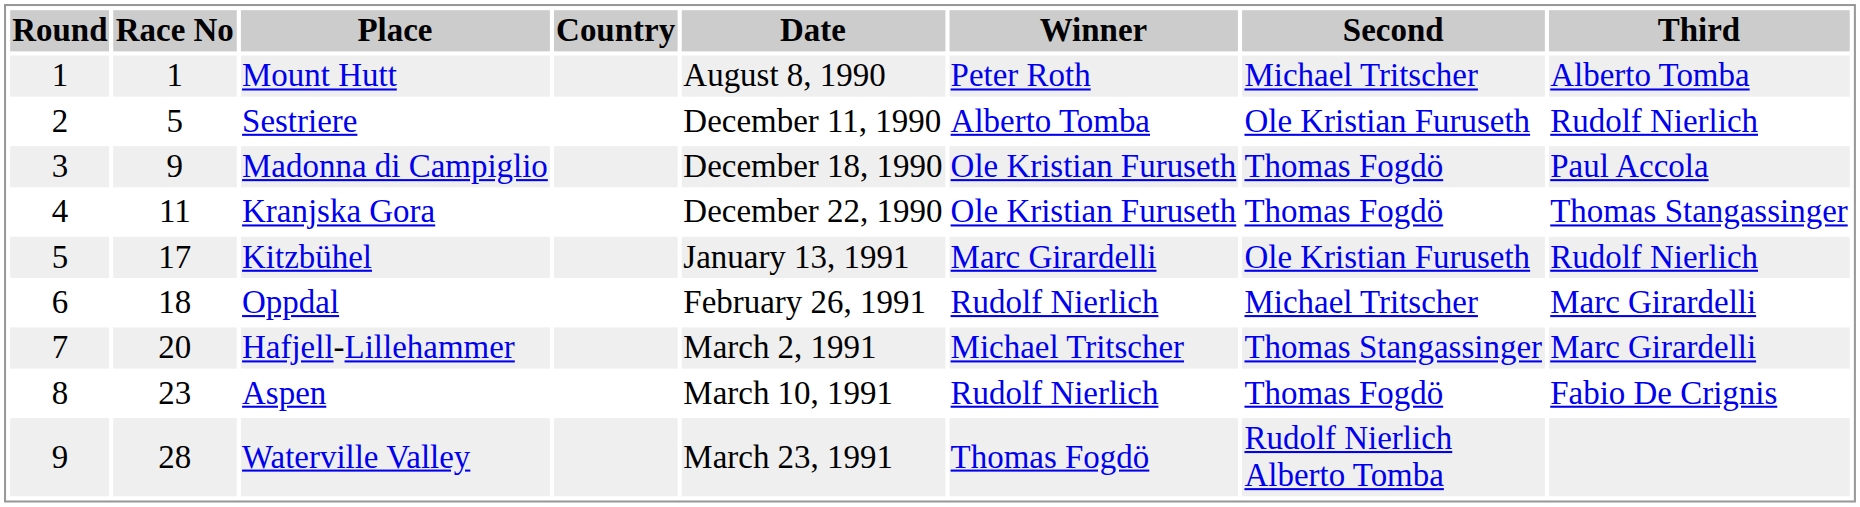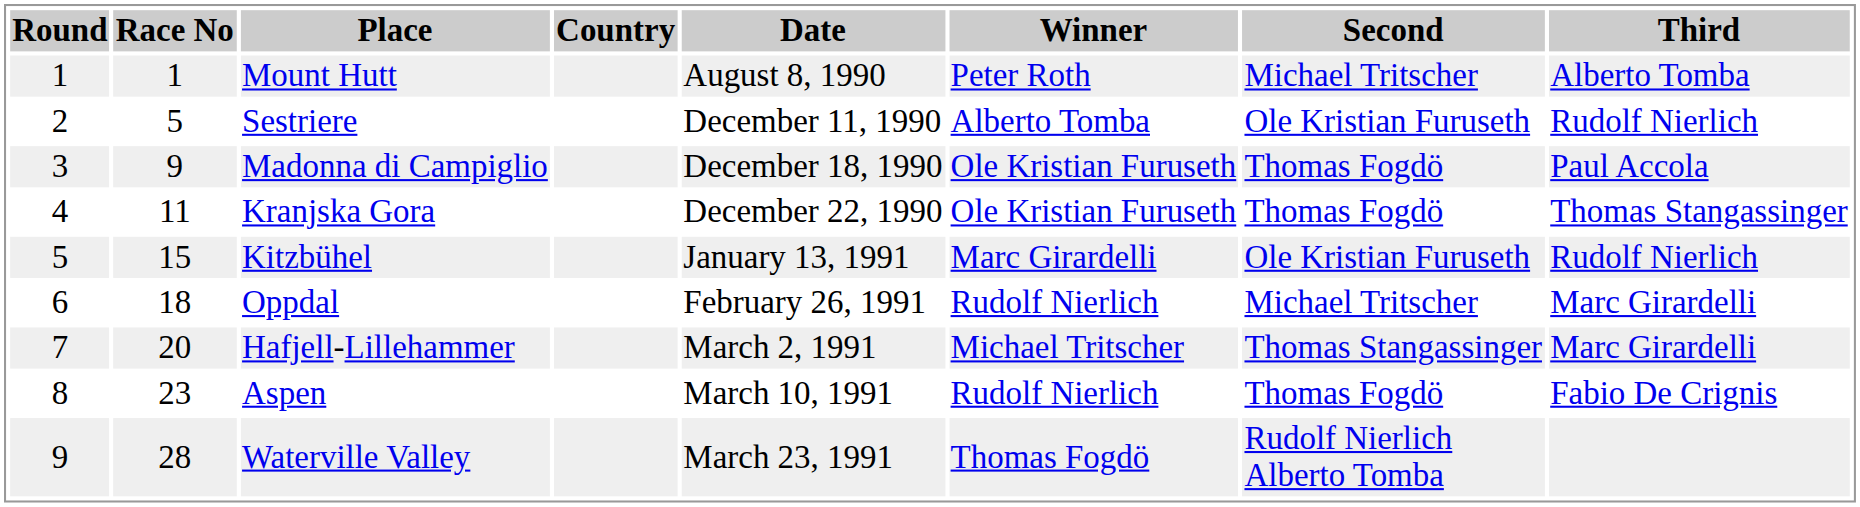 <table border="0" style="border: 1px solid #999; background-color:#FFFFFF; text-align:center">
 <tr align="center" bgcolor="#CCCCCC">
 <th>Round</th>
 <th>Race No</th>
 <th>Place</th>
 <th>Country</th>
 <th>Date</th>
 <th>Winner</th>
 <th>Second</th>
 <th>Third</th>
 </tr>
 <tr bgcolor="#EFEFEF">
 <td>1</td>
 <td>1</td>
 <td align="left"><a href='#'>Mount Hutt</a></td>
 <td align="left"></td>
 <td align="left">August 8, 1990</td>
 <td align="left"> <a href='#'>Peter Roth</a></td>
 <td align="left"> <a href='#'>Michael Tritscher</a></td>
 <td align="left"> <a href='#'>Alberto Tomba</a></td>
 </tr>
 <tr>
 <td>2</td>
 <td>5</td>
 <td align="left"><a href='#'>Sestriere</a></td>
 <td align="left"></td>
 <td align="left">December 11, 1990</td>
 <td align="left"> <a href='#'>Alberto Tomba</a></td>
 <td align="left"> <a href='#'>Ole Kristian Furuseth</a></td>
 <td align="left"> <a href='#'>Rudolf Nierlich</a></td>
 </tr>
 <tr bgcolor="#EFEFEF">
 <td>3</td>
 <td>9</td>
 <td align="left"><a href='#'>Madonna di Campiglio</a></td>
 <td align="left"></td>
 <td align="left">December 18, 1990</td>
 <td align="left"> <a href='#'>Ole Kristian Furuseth</a></td>
 <td align="left"> <a href='#'>Thomas Fogdö</a></td>
 <td align="left"> <a href='#'>Paul Accola</a></td>
 </tr>
 <tr>
 <td>4</td>
 <td>11</td>
 <td align="left"><a href='#'>Kranjska Gora</a></td>
 <td align="left"></td>
 <td align="left">December 22, 1990</td>
 <td align="left"> <a href='#'>Ole Kristian Furuseth</a></td>
 <td align="left"> <a href='#'>Thomas Fogdö</a></td>
 <td align="left"> <a href='#'>Thomas Stangassinger</a></td>
 </tr>
 <tr bgcolor="#EFEFEF">
 <td>5</td>
-<td>17</td>
+<td>15</td>
 <td align="left"><a href='#'>Kitzbühel</a></td>
 <td align="left"></td>
 <td align="left">January 13, 1991</td>
 <td align="left"> <a href='#'>Marc Girardelli</a></td>
 <td align="left"> <a href='#'>Ole Kristian Furuseth</a></td>
 <td align="left"> <a href='#'>Rudolf Nierlich</a></td>
 </tr>
 <tr>
 <td>6</td>
 <td>18</td>
 <td align="left"><a href='#'>Oppdal</a></td>
 <td align="left"></td>
 <td align="left">February 26, 1991</td>
 <td align="left"> <a href='#'>Rudolf Nierlich</a></td>
 <td align="left"> <a href='#'>Michael Tritscher</a></td>
 <td align="left"> <a href='#'>Marc Girardelli</a></td>
 </tr>
 <tr bgcolor="#EFEFEF">
 <td>7</td>
 <td>20</td>
 <td align="left"><a href='#'>Hafjell</a>-<a href='#'>Lillehammer</a></td>
 <td align="left"></td>
 <td align="left">March 2, 1991</td>
 <td align="left"> <a href='#'>Michael Tritscher</a></td>
 <td align="left"> <a href='#'>Thomas Stangassinger</a></td>
 <td align="left"> <a href='#'>Marc Girardelli</a></td>
 </tr>
 <tr>
 <td>8</td>
 <td>23</td>
 <td align="left"><a href='#'>Aspen</a></td>
 <td align="left"></td>
 <td align="left">March 10, 1991</td>
 <td align="left"> <a href='#'>Rudolf Nierlich</a></td>
 <td align="left"> <a href='#'>Thomas Fogdö</a></td>
 <td align="left"> <a href='#'>Fabio De Crignis</a></td>
 </tr>
 <tr bgcolor="#EFEFEF">
 <td>9</td>
 <td>28</td>
 <td align="left"><a href='#'>Waterville Valley</a></td>
 <td align="left"></td>
 <td align="left">March 23, 1991</td>
 <td align="left"> <a href='#'>Thomas Fogdö</a></td>
 <td align="left"> <a href='#'>Rudolf Nierlich</a><br> <a href='#'>Alberto Tomba</a></td>
 <td></td>
 </tr>
 </table>
